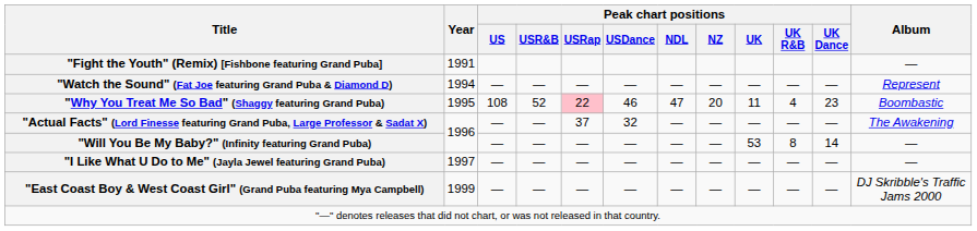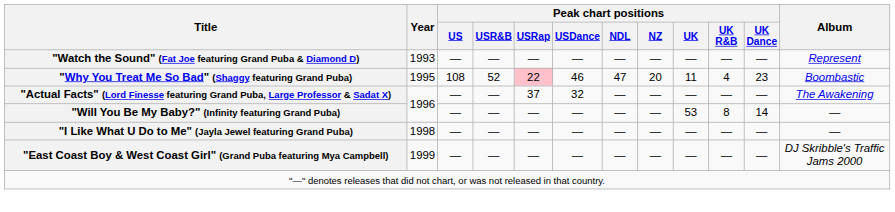 <table class="wikitable plainrowheaders" style="text-align:center;">
 <tr>
 <th rowspan="2" scope="col" style="width:35em;">Title</th>
 <th rowspan="2" scope="col">Year</th>
 <th colspan="9" scope="col">Peak chart positions</th>
 <th rowspan="2" scope="col">Album</th>
 </tr>
 <tr>
 <th scope="col" style="width:3em;font-size:90%;"><a href='#'>US</a></th>
 <th scope="col" style="width:3em;font-size:90%;"><a href='#'>USR&B</a></th>
 <th scope="col" style="width:3em;font-size:90%;"><a href='#'>USRap</a></th>
 <th scope="col" style="width:3em;font-size:90%;"><a href='#'>USDance</a></th>
 <th scope="col" style="width:3em;font-size:90%;"><a href='#'>NDL</a></th>
 <th scope="col" style="width:3em;font-size:90%;"><a href='#'>NZ</a></th>
 <th scope="col" style="width:3em;font-size:90%;"><a href='#'>UK</a></th>
 <th scope="col" style="width:3em;font-size:90%;"><a href='#'>UK R&B</a></th>
 <th scope="col" style="width:3em;font-size:90%;"><a href='#'>UK Dance</a></th>
 </tr>
 <tr>
-<th>"Fight the Youth" (Remix) <small>[Fishbone featuring Grand Puba]</small></th>
-<td>1991</td>
-<td></td>
-<td></td>
-<td></td>
-<td></td>
-<td></td>
-<td></td>
-<td></td>
-<td></td>
-<td></td>
-<td>—</td>
-</tr>
-<tr>
 <th scope="row">"Watch the Sound" <small>(<a href='#'>Fat Joe</a> featuring Grand Puba & <a href='#'>Diamond D</a>)</small></th>
-<td>1994</td>
+<td>1993</td>
 <td>—</td>
 <td>—</td>
 <td>—</td>
 <td>—</td>
 <td>—</td>
 <td>—</td>
 <td>—</td>
 <td>—</td>
 <td>—</td>
 <td><em><a href='#'>Represent</a></em></td>
 </tr>
 <tr>
 <th scope="row">"<a href='#'>Why You Treat Me So Bad</a>" <small>(<a href='#'>Shaggy</a> featuring Grand Puba)</small></th>
 <td>1995</td>
 <td>108</td>
 <td>52</td>
 <td style="background: pink;">22</td>
 <td>46</td>
 <td>47</td>
 <td>20</td>
 <td>11</td>
 <td>4</td>
 <td>23</td>
 <td><em><a href='#'>Boombastic</a></em></td>
 </tr>
 <tr>
 <th scope="row">"Actual Facts" <small>(<a href='#'>Lord Finesse</a> featuring Grand Puba, <a href='#'>Large Professor</a> & <a href='#'>Sadat X</a>)</small></th>
 <td rowspan="2">1996</td>
 <td>—</td>
 <td>—</td>
 <td>37</td>
 <td>32</td>
 <td>—</td>
 <td>—</td>
 <td>—</td>
 <td>—</td>
 <td>—</td>
 <td><em><a href='#'>The Awakening</a></em></td>
 </tr>
 <tr>
 <th scope="row">"Will You Be My Baby?" <small>(Infinity featuring Grand Puba)</small></th>
 <td>—</td>
 <td>—</td>
 <td>—</td>
 <td>—</td>
 <td>—</td>
 <td>—</td>
 <td>53</td>
 <td>8</td>
 <td>14</td>
 <td>—</td>
 </tr>
 <tr>
 <th scope="row">"I Like What U Do to Me" <small>(Jayla Jewel featuring Grand Puba)</small></th>
-<td>1997</td>
+<td>1998</td>
 <td>—</td>
 <td>—</td>
 <td>—</td>
 <td>—</td>
 <td>—</td>
 <td>—</td>
 <td>—</td>
 <td>—</td>
 <td>—</td>
 <td>—</td>
 </tr>
 <tr>
 <th scope="row">"East Coast Boy & West Coast Girl" <small>(Grand Puba featuring Mya Campbell)</small></th>
 <td>1999</td>
 <td>—</td>
 <td>—</td>
 <td>—</td>
 <td>—</td>
 <td>—</td>
 <td>—</td>
 <td>—</td>
 <td>—</td>
 <td>—</td>
 <td><em>DJ Skribble's Traffic Jams 2000</em></td>
 </tr>
 <tr>
 <td colspan="12"><small>"—" denotes releases that did not chart, or was not released in that country.</small></td>
 </tr>
 </table>
